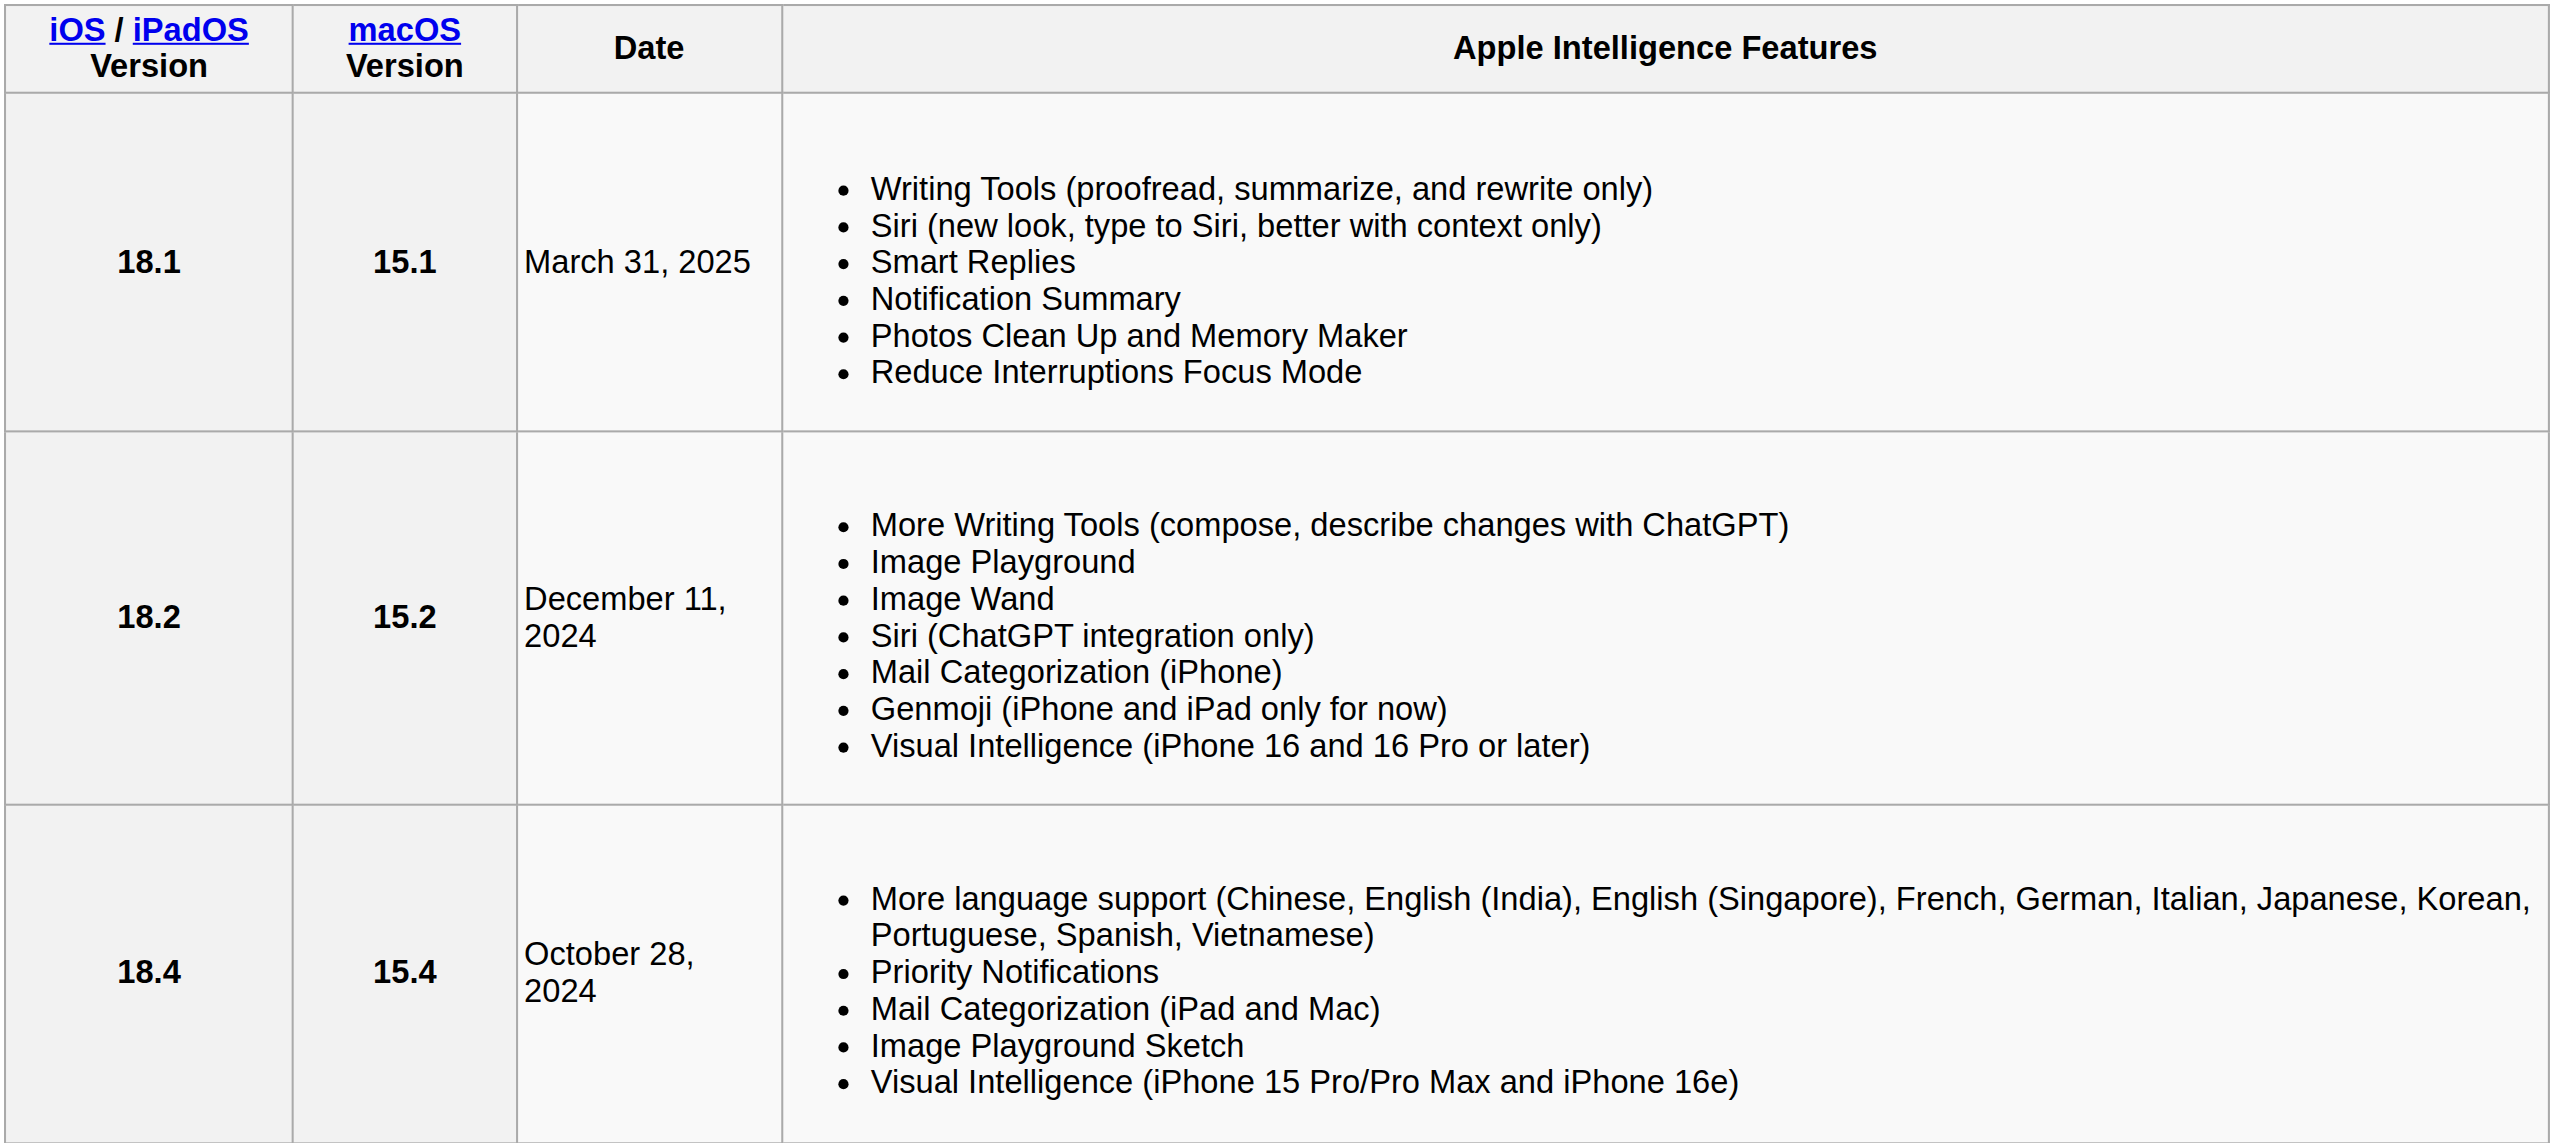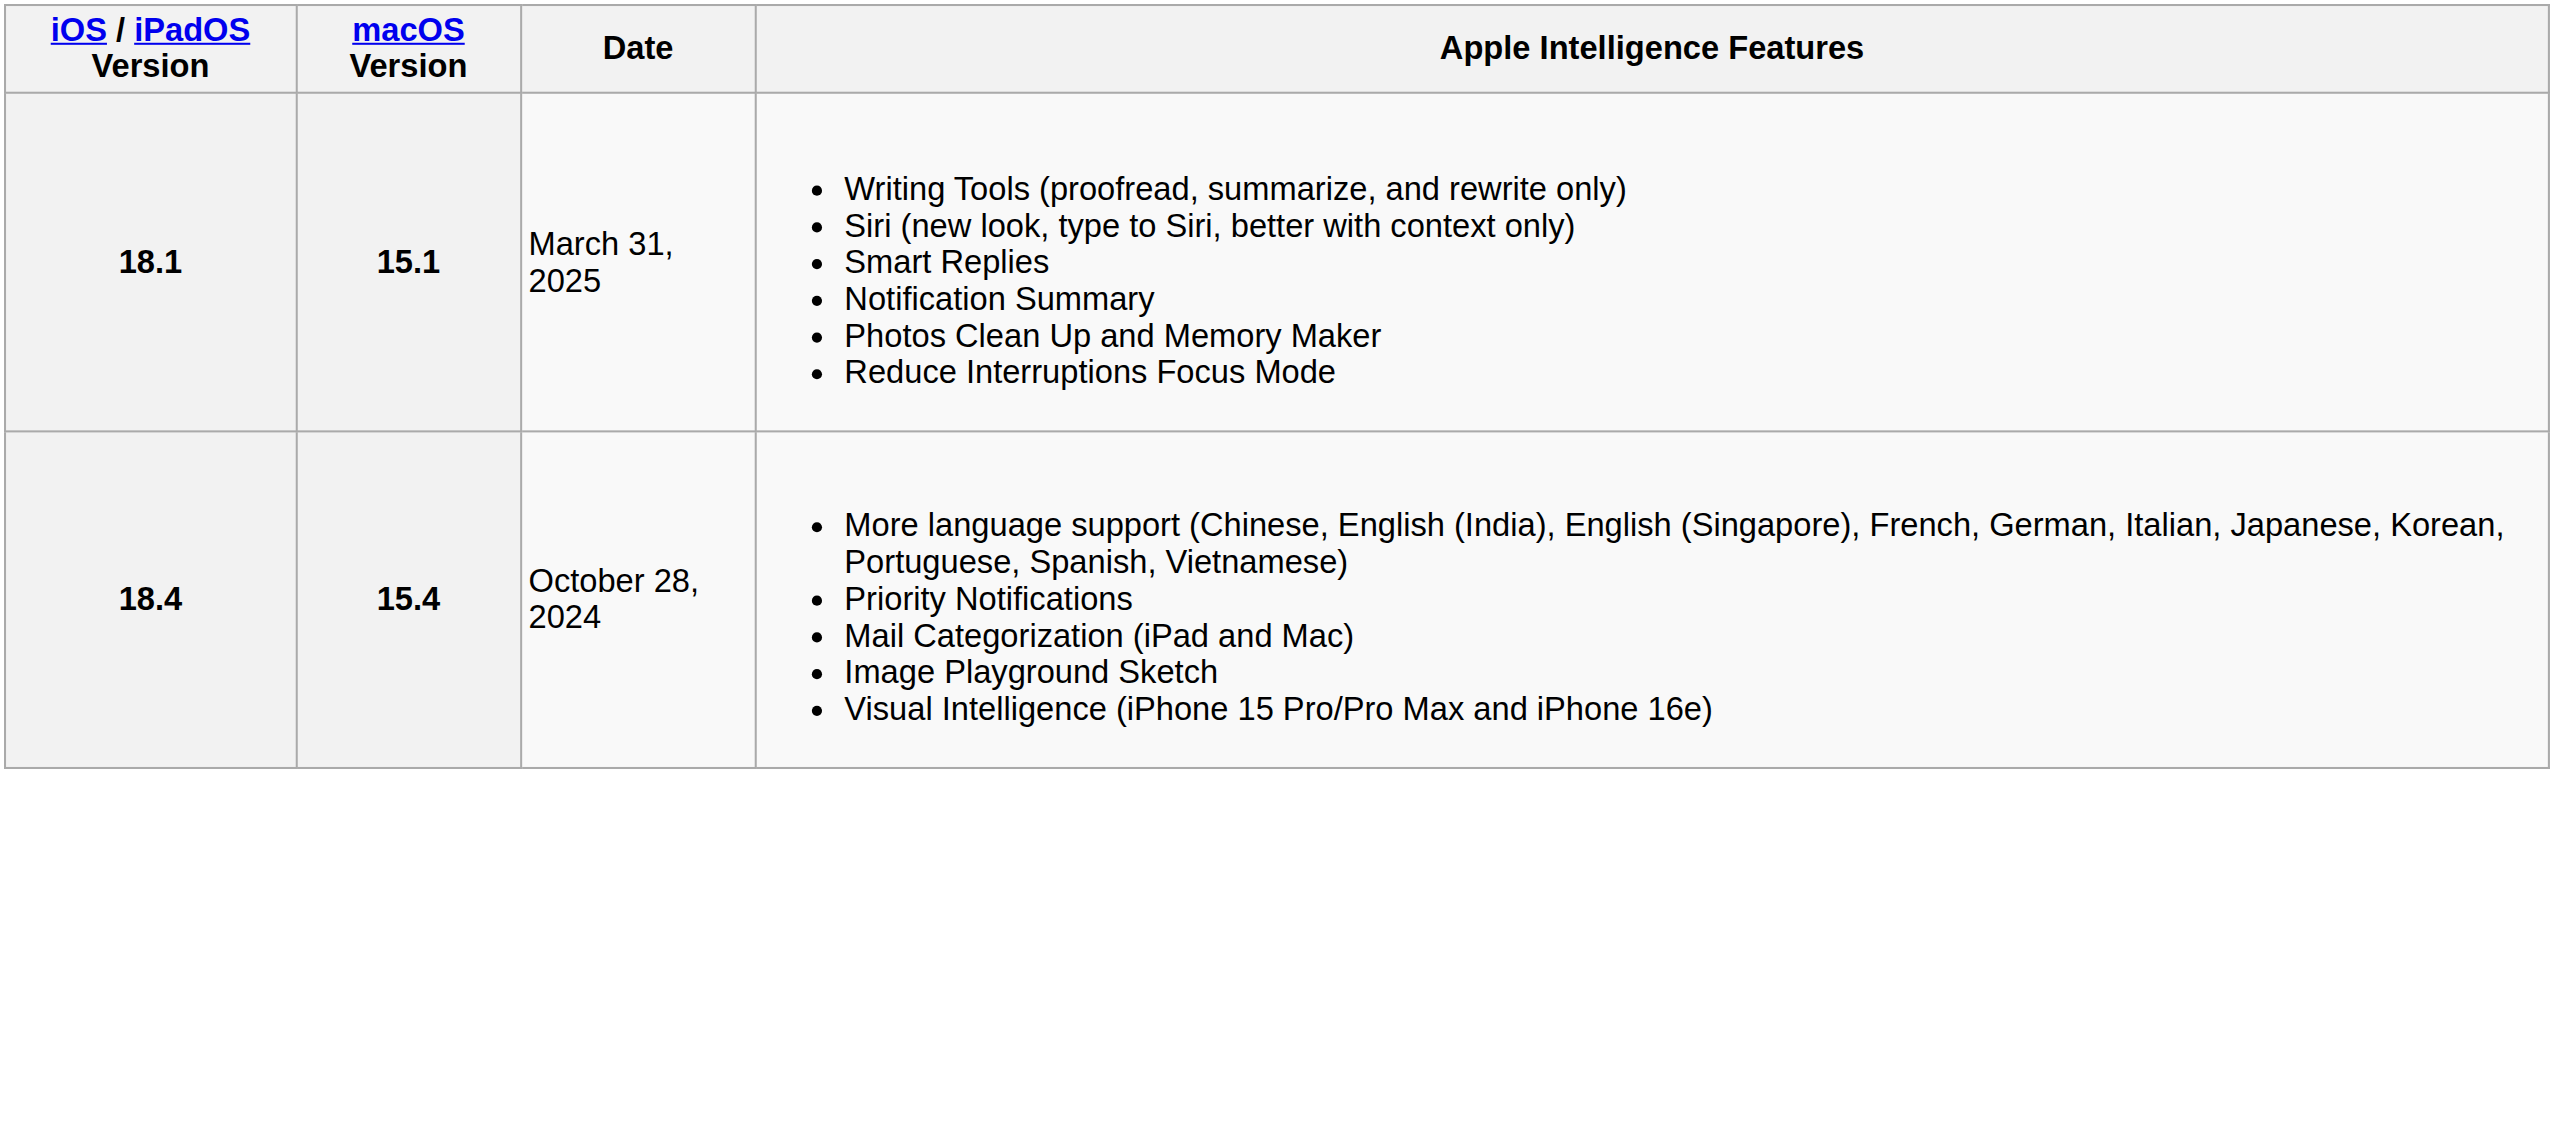 <table class="wikitable">
 <tr>
 <th><a href='#'>iOS</a> / <a href='#'>iPadOS</a> Version</th>
 <th><a href='#'>macOS</a> Version</th>
 <th>Date</th>
 <th>Apple Intelligence Features</th>
 </tr>
 <tr>
 <th>18.1</th>
 <th>15.1</th>
 <td>March 31, 2025</td>
 <td><br><ul><li>Writing Tools (proofread, summarize, and rewrite only)</li><li>Siri (new look, type to Siri, better with context only)</li><li>Smart Replies</li><li>Notification Summary</li><li>Photos Clean Up and Memory Maker</li><li>Reduce Interruptions Focus Mode</li></ul></td>
 </tr>
 <tr>
-<th>18.2</th>
-<th>15.2</th>
-<td>December 11, 2024</td>
-<td><br><ul><li>More Writing Tools (compose, describe changes with ChatGPT)</li><li>Image Playground</li><li>Image Wand</li><li>Siri (ChatGPT integration only)</li><li>Mail Categorization (iPhone)</li><li>Genmoji (iPhone and iPad only for now)</li><li>Visual Intelligence (iPhone 16 and 16 Pro or later)</li></ul></td>
-</tr>
-<tr>
 <th>18.4</th>
 <th>15.4</th>
 <td>October 28, 2024</td>
 <td><br><ul><li>More language support (Chinese, English (India), English (Singapore), French, German, Italian, Japanese, Korean, Portuguese, Spanish, Vietnamese)</li><li>Priority Notifications</li><li>Mail Categorization (iPad and Mac)</li><li>Image Playground Sketch</li><li>Visual Intelligence (iPhone 15 Pro/Pro Max and iPhone 16e)</li></ul></td>
 </tr>
 </table>
